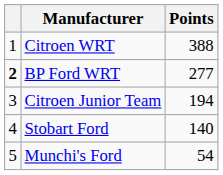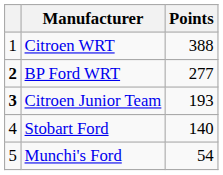 <table class="wikitable" style="font-size: 95%;">
 <tr>
 <th></th>
 <th>Manufacturer</th>
 <th>Points</th>
 </tr>
 <tr>
 <td>1</td>
 <td> <a href='#'>Citroen WRT</a></td>
 <td align="right">388</td>
 </tr>
 <tr>
 <td><strong>2</strong></td>
 <td> <a href='#'>BP Ford WRT</a></td>
 <td align="right">277</td>
 </tr>
 <tr>
-<td>3</td>
+<td><strong>3</strong></td>
 <td> <a href='#'>Citroen Junior Team</a></td>
-<td align="right">194</td>
+<td align="right">193</td>
 </tr>
 <tr>
 <td>4</td>
 <td> <a href='#'>Stobart Ford</a></td>
 <td align="right">140</td>
 </tr>
 <tr>
 <td>5</td>
 <td> <a href='#'>Munchi's Ford</a></td>
 <td align="right">54</td>
 </tr>
 </table>
